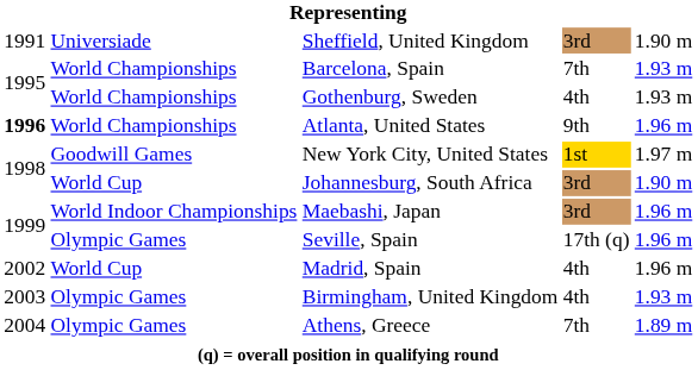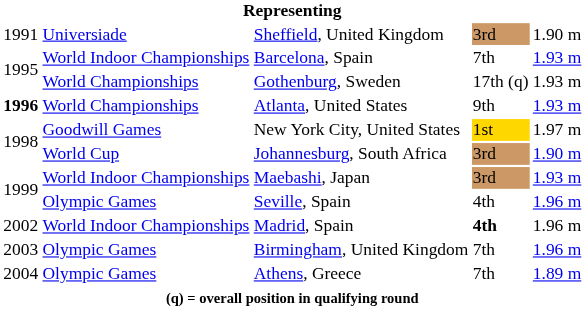 <table>
 <tr>
 <th colspan=6>Representing </th>
 </tr>
 <tr>
 <td>1991</td>
 <td><a href='#'>Universiade</a></td>
 <td><a href='#'>Sheffield</a>, United Kingdom</td>
 <td bgcolor=cc9966>3rd</td>
 <td>1.90 m</td>
 </tr>
 <tr>
 <td rowspan=2>1995</td>
-<td><a href='#'>World Championships</a></td>
+<td><a href='#'>World Indoor Championships</a></td>
 <td><a href='#'>Barcelona</a>, Spain</td>
 <td>7th</td>
 <td><a href='#'>1.93 m</a></td>
 </tr>
 <tr>
 <td><a href='#'>World Championships</a></td>
 <td><a href='#'>Gothenburg</a>, Sweden</td>
-<td>4th</td>
+<td>17th (q)</td>
 <td>1.93 m</td>
 </tr>
 <tr>
 <td><strong>1996</strong></td>
 <td><a href='#'>World Championships</a></td>
 <td><a href='#'>Atlanta</a>, United States</td>
 <td>9th</td>
-<td><a href='#'>1.96 m</a></td>
+<td><a href='#'>1.93 m</a></td>
 </tr>
 <tr>
 <td rowspan=2>1998</td>
 <td><a href='#'>Goodwill Games</a></td>
 <td>New York City, United States</td>
 <td bgcolor=gold>1st</td>
 <td>1.97 m</td>
 </tr>
 <tr>
 <td><a href='#'>World Cup</a></td>
 <td><a href='#'>Johannesburg</a>, South Africa</td>
 <td bgcolor=cc9966>3rd</td>
 <td><a href='#'>1.90 m</a></td>
 </tr>
 <tr>
 <td rowspan=2>1999</td>
 <td><a href='#'>World Indoor Championships</a></td>
 <td><a href='#'>Maebashi</a>, Japan</td>
 <td bgcolor=cc9966>3rd</td>
-<td><a href='#'>1.96 m</a></td>
+<td><a href='#'>1.93 m</a></td>
 </tr>
 <tr>
 <td><a href='#'>Olympic Games</a></td>
 <td><a href='#'>Seville</a>, Spain</td>
-<td>17th (q)</td>
+<td>4th</td>
 <td><a href='#'>1.96 m</a></td>
 </tr>
 <tr>
 <td>2002</td>
-<td><a href='#'>World Cup</a></td>
+<td><a href='#'>World Indoor Championships</a></td>
 <td><a href='#'>Madrid</a>, Spain</td>
-<td>4th</td>
+<td><strong>4th</strong></td>
 <td>1.96 m</td>
 </tr>
 <tr>
 <td>2003</td>
 <td><a href='#'>Olympic Games</a></td>
 <td><a href='#'>Birmingham</a>, United Kingdom</td>
-<td>4th</td>
-<td><a href='#'>1.93 m</a></td>
+<td>7th</td>
+<td><a href='#'>1.96 m</a></td>
 </tr>
 <tr>
 <td>2004</td>
 <td><a href='#'>Olympic Games</a></td>
 <td><a href='#'>Athens</a>, Greece</td>
 <td>7th</td>
 <td><a href='#'>1.89 m</a></td>
 </tr>
 <tr>
 <th colspan=6><strong><small> (q) = overall position in qualifying round</small></strong></th>
 </tr>
 </table>
